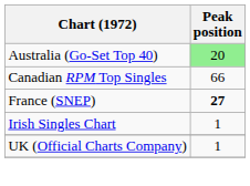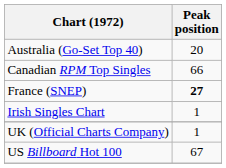 <table class="wikitable sortable">
 <tr>
 <th>Chart (1972)</th>
 <th>Peak<br>position</th>
 </tr>
 <tr>
 <td>Australia (<a href='#'>Go-Set Top 40</a>)</td>
-<td align="center" style="background: lightgreen;">20</td>
+<td align="center">20</td>
 </tr>
 <tr>
 <td>Canadian <a href='#'><em>RPM</em> Top Singles</a></td>
 <td align="center">66</td>
 </tr>
 <tr>
 <td>France (<a href='#'>SNEP</a>)</td>
 <td align="center"><strong>27</strong></td>
 </tr>
 <tr>
 <td><a href='#'>Irish Singles Chart</a></td>
 <td align="center">1</td>
 </tr>
 <tr>
 </tr>
 <tr>
 </tr>
 <tr>
 </tr>
 <tr>
 <td>UK (<a href='#'>Official Charts Company</a>)</td>
 <td align="center">1</td>
 </tr>
 <tr>
+<td>US <a href='#'><em>Billboard</em> Hot 100</a></td>
+<td align="center">67</td>
+</tr>
+<tr>
 </tr>
 </table>
